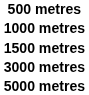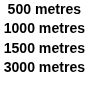 <table>
 <tr>
 <th scope="row">500 metres <br></th>
 <td></td>
 <td></td>
 <td></td>
 </tr>
 <tr>
 <th scope="row">1000 metres <br></th>
 <td></td>
 <td></td>
 <td></td>
 </tr>
 <tr>
 <th scope="row">1500 metres <br></th>
 <td></td>
 <td></td>
 <td></td>
 </tr>
 <tr>
 <th scope="row">3000 metres <br></th>
 <td></td>
 <td></td>
 <td></td>
 </tr>
-<tr>
-<th scope="row">5000 metres <br></th>
-<td></td>
-<td></td>
-<td></td>
-</tr>
 </table>
